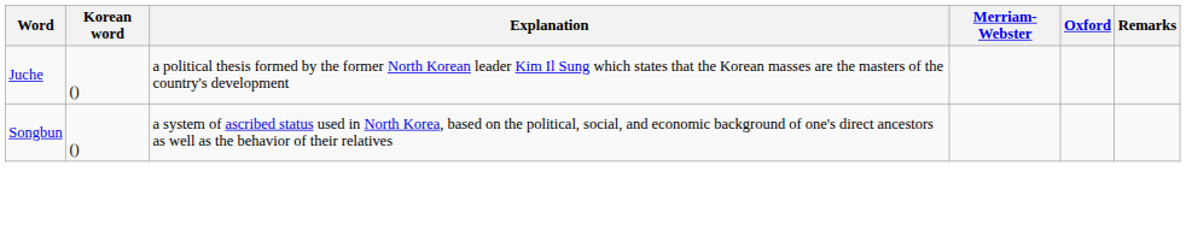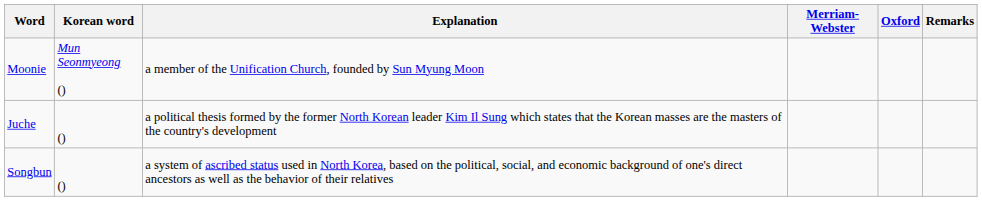 <table class="wikitable" style="text-align: left;">
 <tr style="background:#ececec;">
 <th>Word</th>
 <th>Korean word</th>
 <th>Explanation</th>
 <th><a href='#'>Merriam-Webster</a></th>
 <th><a href='#'>Oxford</a></th>
 <th>Remarks</th>
+</tr>
+<tr>
+<td><a href='#'>Moonie</a></td>
+<td><em><a href='#'>Mun Seonmyeong</a></em><br><br>()</td>
+<td>a member of the <a href='#'>Unification Church</a>, founded by <a href='#'>Sun Myung Moon</a></td>
+<td></td>
+<td></td>
+<td></td>
 </tr>
 <tr>
 <td><a href='#'>Juche</a></td>
 <td><br><br>()</td>
 <td>a political thesis formed by the former <a href='#'>North Korean</a> leader <a href='#'>Kim Il Sung</a> which states that the Korean masses are the masters of the country's development</td>
 <td></td>
 <td></td>
 <td></td>
 </tr>
 <tr>
 <td><a href='#'>Songbun</a></td>
 <td><br><br>()</td>
 <td>a system of <a href='#'>ascribed status</a> used in <a href='#'>North Korea</a>, based on the political, social, and economic background of one's direct ancestors as well as the behavior of their relatives</td>
 <td></td>
 <td></td>
 <td></td>
 </tr>
 </table>
